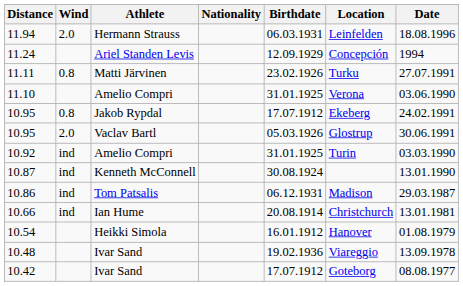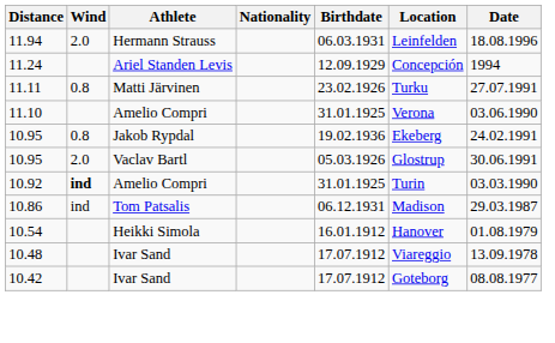 <table class="wikitable">
 <tr>
 <th>Distance</th>
 <th>Wind</th>
 <th>Athlete</th>
 <th>Nationality</th>
 <th>Birthdate</th>
 <th>Location</th>
 <th>Date</th>
 </tr>
 <tr>
 <td>11.94</td>
 <td>2.0</td>
 <td>Hermann Strauss</td>
 <td></td>
 <td>06.03.1931</td>
 <td><a href='#'>Leinfelden</a></td>
 <td>18.08.1996</td>
 </tr>
 <tr>
 <td>11.24</td>
 <td></td>
 <td><a href='#'>Ariel Standen Levis</a></td>
 <td></td>
 <td>12.09.1929</td>
 <td><a href='#'>Concepción</a></td>
 <td>1994</td>
 </tr>
 <tr>
 <td>11.11</td>
 <td>0.8</td>
 <td>Matti Järvinen</td>
 <td></td>
 <td>23.02.1926</td>
 <td><a href='#'>Turku</a></td>
 <td>27.07.1991</td>
 </tr>
 <tr>
 <td>11.10</td>
 <td></td>
 <td>Amelio Compri</td>
 <td></td>
 <td>31.01.1925</td>
 <td><a href='#'>Verona</a></td>
 <td>03.06.1990</td>
 </tr>
 <tr>
 <td>10.95</td>
 <td>0.8</td>
 <td>Jakob Rypdal</td>
 <td></td>
-<td>17.07.1912</td>
+<td>19.02.1936</td>
 <td><a href='#'>Ekeberg</a></td>
 <td>24.02.1991</td>
 </tr>
 <tr>
 <td>10.95</td>
 <td>2.0</td>
 <td>Vaclav Bartl</td>
 <td></td>
 <td>05.03.1926</td>
 <td><a href='#'>Glostrup</a></td>
 <td>30.06.1991</td>
 </tr>
 <tr>
 <td>10.92</td>
-<td>ind</td>
+<td><strong>ind</strong></td>
 <td>Amelio Compri</td>
 <td></td>
 <td>31.01.1925</td>
 <td><a href='#'>Turin</a></td>
 <td>03.03.1990</td>
-</tr>
-<tr>
-<td>10.87</td>
-<td>ind</td>
-<td>Kenneth McConnell</td>
-<td></td>
-<td>30.08.1924</td>
-<td></td>
-<td>13.01.1990</td>
 </tr>
 <tr>
 <td>10.86</td>
 <td>ind</td>
 <td><a href='#'>Tom Patsalis</a></td>
 <td></td>
 <td>06.12.1931</td>
 <td><a href='#'>Madison</a></td>
 <td>29.03.1987</td>
-</tr>
-<tr>
-<td>10.66</td>
-<td>ind</td>
-<td>Ian Hume</td>
-<td></td>
-<td>20.08.1914</td>
-<td><a href='#'>Christchurch</a></td>
-<td>13.01.1981</td>
 </tr>
 <tr>
 <td>10.54</td>
 <td></td>
 <td>Heikki Simola</td>
 <td></td>
 <td>16.01.1912</td>
 <td><a href='#'>Hanover</a></td>
 <td>01.08.1979</td>
 </tr>
 <tr>
 <td>10.48</td>
 <td></td>
 <td>Ivar Sand</td>
 <td></td>
-<td>19.02.1936</td>
+<td>17.07.1912</td>
 <td><a href='#'>Viareggio</a></td>
 <td>13.09.1978</td>
 </tr>
 <tr>
 <td>10.42</td>
 <td></td>
 <td>Ivar Sand</td>
 <td></td>
 <td>17.07.1912</td>
 <td><a href='#'>Goteborg</a></td>
 <td>08.08.1977</td>
 </tr>
 </table>
